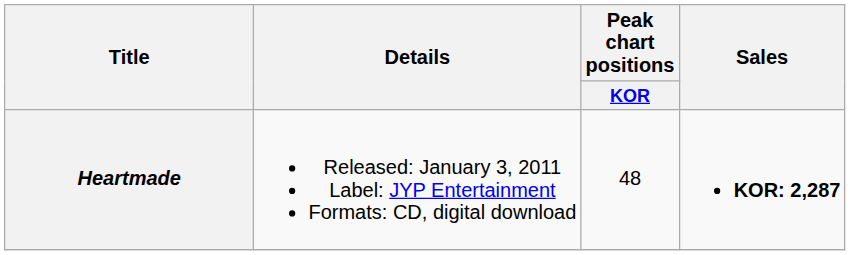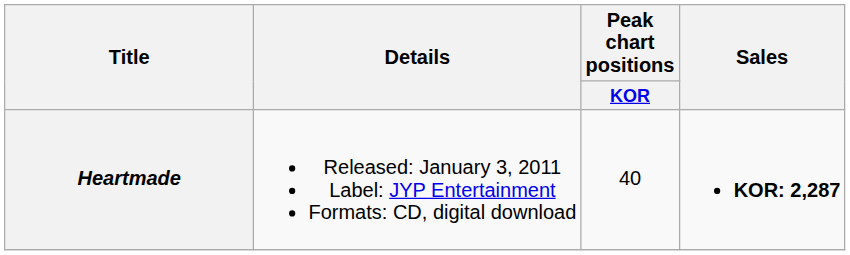 <table class="wikitable plainrowheaders" style="text-align:center;">
 <tr>
 <th rowspan="2" style="width:12em;">Title</th>
 <th rowspan="2">Details</th>
 <th colspan="1">Peak chart positions</th>
 <th rowspan="2">Sales</th>
 </tr>
 <tr>
 <th style="width:3em;font-size:90%;"><a href='#'>KOR</a></th>
 </tr>
 <tr>
 <th scope=row><em>Heartmade</em></th>
 <td><br><ul><li>Released: January 3, 2011</li><li>Label: <a href='#'>JYP Entertainment</a></li><li>Formats: CD, digital download</li></ul></td>
-<td>48</td>
+<td>40</td>
 <td><strong><br><ul><li>KOR: 2,287</li></ul></strong></td>
 </tr>
 <tr>
 </tr>
 </table>
